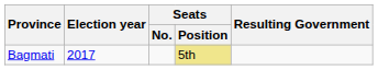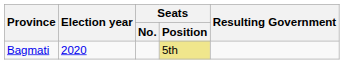 <table class="wikitable">
 <tr>
 <th rowspan="2">Province</th>
 <th rowspan="2">Election year</th>
 <th colspan="2">Seats</th>
 <th rowspan="2">Resulting Government</th>
 </tr>
 <tr>
 <th>No.</th>
 <th>Position</th>
 </tr>
 <tr>
 <td><a href='#'>Bagmati</a></td>
-<td><a href='#'>2017</a></td>
+<td><a href='#'>2020</a></td>
 <td></td>
 <td style="background: khaki;">5th</td>
 <td></td>
 </tr>
 </table>
